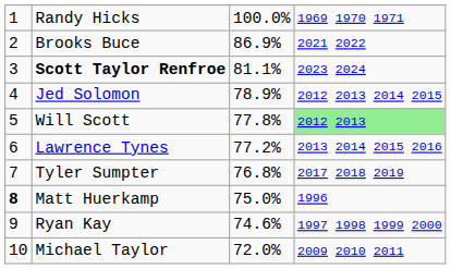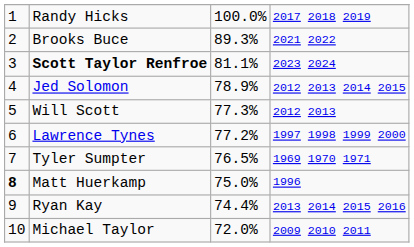 <table class="wikitable">
 <tr>
 </tr>
 <tr>
 <td>1</td>
 <td>Randy Hicks</td>
 <td><abbr>100.0%</abbr></td>
-<td style="font-size:80%;"><a href='#'>1969</a> <a href='#'>1970</a> <a href='#'>1971</a></td>
+<td style="font-size:80%;"><a href='#'>2017</a> <a href='#'>2018</a> <a href='#'>2019</a></td>
 </tr>
 <tr>
 <td>2</td>
 <td>Brooks Buce</td>
-<td><abbr>86.9%</abbr></td>
+<td><abbr>89.3%</abbr></td>
 <td style="font-size:80%;"><a href='#'>2021</a> <a href='#'>2022</a></td>
 </tr>
 <tr>
 <td>3</td>
 <td><strong>Scott Taylor Renfroe</strong></td>
 <td><abbr>81.1%</abbr></td>
 <td style="font-size:80%;"><a href='#'>2023</a> <a href='#'>2024</a></td>
 </tr>
 <tr>
 <td>4</td>
 <td><a href='#'>Jed Solomon</a></td>
 <td><abbr>78.9%</abbr></td>
 <td style="font-size:80%;"><a href='#'>2012</a> <a href='#'>2013</a> <a href='#'>2014</a> <a href='#'>2015</a></td>
 </tr>
 <tr>
 <td>5</td>
 <td>Will Scott</td>
-<td><abbr>77.8%</abbr></td>
-<td style="background: lightgreen; font-size:80%;"><a href='#'>2012</a> <a href='#'>2013</a></td>
+<td><abbr>77.3%</abbr></td>
+<td style="font-size:80%;"><a href='#'>2012</a> <a href='#'>2013</a></td>
 </tr>
 <tr>
 <td>6</td>
 <td><a href='#'>Lawrence Tynes</a></td>
 <td><abbr>77.2%</abbr></td>
-<td style="font-size:80%;"><a href='#'>2013</a> <a href='#'>2014</a> <a href='#'>2015</a> <a href='#'>2016</a></td>
+<td style="font-size:80%;"><a href='#'>1997</a> <a href='#'>1998</a> <a href='#'>1999</a> <a href='#'>2000</a></td>
 </tr>
 <tr>
 <td>7</td>
 <td>Tyler Sumpter</td>
-<td><abbr>76.8%</abbr></td>
-<td style="font-size:80%;"><a href='#'>2017</a> <a href='#'>2018</a> <a href='#'>2019</a></td>
+<td><abbr>76.5%</abbr></td>
+<td style="font-size:80%;"><a href='#'>1969</a> <a href='#'>1970</a> <a href='#'>1971</a></td>
 </tr>
 <tr>
 <td><strong>8</strong></td>
 <td>Matt Huerkamp</td>
 <td><abbr>75.0%</abbr></td>
 <td style="font-size:80%;"><a href='#'>1996</a></td>
 </tr>
 <tr>
 <td>9</td>
 <td>Ryan Kay</td>
-<td><abbr>74.6%</abbr></td>
-<td style="font-size:80%;"><a href='#'>1997</a> <a href='#'>1998</a> <a href='#'>1999</a> <a href='#'>2000</a></td>
+<td><abbr>74.4%</abbr></td>
+<td style="font-size:80%;"><a href='#'>2013</a> <a href='#'>2014</a> <a href='#'>2015</a> <a href='#'>2016</a></td>
 </tr>
 <tr>
 <td>10</td>
 <td>Michael Taylor</td>
 <td><abbr>72.0%</abbr></td>
 <td style="font-size:80%;"><a href='#'>2009</a> <a href='#'>2010</a> <a href='#'>2011</a><br></td>
 </tr>
 </table>
